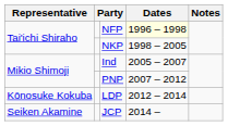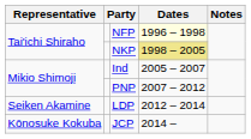 <table class="wikitable mw-collapsible">
 <tr valign=bottom>
 <th>Representative</th>
 <th colspan="2">Party</th>
 <th>Dates</th>
 <th>Notes</th>
 </tr>
 <tr>
 <td rowspan="2"><a href='#'>Tai'ichi Shiraho</a></td>
 <td bgcolor=></td>
 <td><a href='#'>NFP</a></td>
 <td style="background: lightyellow;">1996 – 1998</td>
 <td rowspan="2"></td>
 </tr>
 <tr>
 <td bgcolor=></td>
 <td><a href='#'>NKP</a></td>
-<td>1998 – 2005</td>
+<td style="background: khaki;">1998 – 2005</td>
 </tr>
 <tr>
 <td rowspan="2"><a href='#'>Mikio Shimoji</a></td>
 <td bgcolor=></td>
 <td><a href='#'>Ind</a></td>
 <td>2005 – 2007</td>
 <td rowspan="2"></td>
 </tr>
 <tr>
 <td bgcolor=></td>
 <td><a href='#'>PNP</a></td>
 <td>2007 – 2012</td>
 </tr>
 <tr>
-<td><a href='#'>Kōnosuke Kokuba</a></td>
+<td><a href='#'>Seiken Akamine</a></td>
 <td bgcolor=></td>
 <td><a href='#'>LDP</a></td>
 <td>2012 – 2014</td>
 <td></td>
 </tr>
 <tr>
-<td><a href='#'>Seiken Akamine</a></td>
+<td><a href='#'>Kōnosuke Kokuba</a></td>
 <td bgcolor=></td>
 <td><a href='#'>JCP</a></td>
 <td>2014 –</td>
 <td></td>
 </tr>
 </table>
